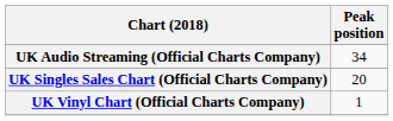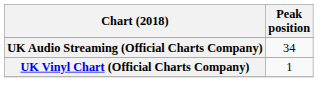 <table class="wikitable sortable plainrowheaders" style="text-align:center;">
 <tr>
 <th scope="col">Chart (2018)</th>
 <th scope="col">Peak<br>position</th>
 </tr>
 <tr>
 </tr>
 <tr>
 </tr>
 <tr>
 </tr>
 <tr>
 </tr>
 <tr>
 <th scope="row">UK Audio Streaming (Official Charts Company)</th>
 <td>34</td>
 </tr>
 <tr>
 </tr>
 <tr>
-<th scope="row"><a href='#'>UK Singles Sales Chart</a> (Official Charts Company)</th>
-<td style="text-align:center;">20</td>
-</tr>
-<tr>
 <th scope="row"><a href='#'>UK Vinyl Chart</a> (Official Charts Company)</th>
 <td style="text-align:center;">1</td>
 </tr>
 <tr>
 </tr>
 </table>
